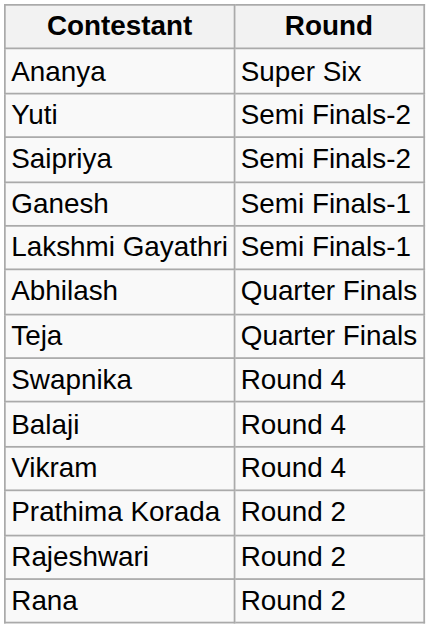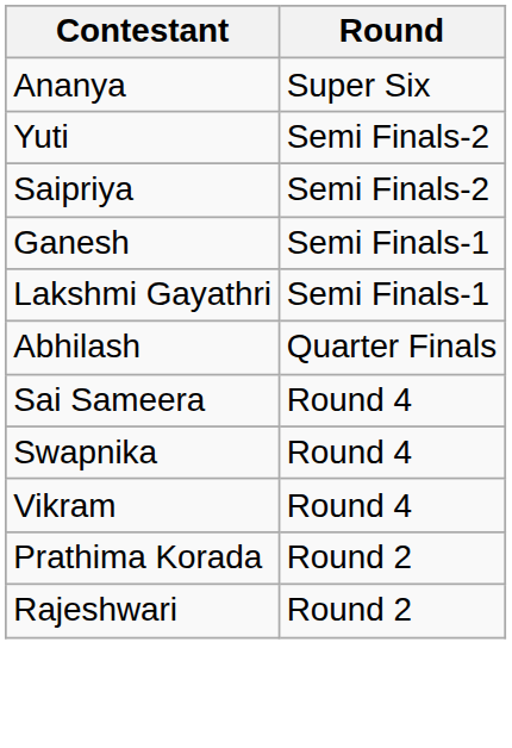 <table class="wikitable">
 <tr>
 <th>Contestant</th>
 <th>Round</th>
 </tr>
 <tr>
 <td>Ananya</td>
 <td>Super Six</td>
 </tr>
 <tr>
 <td>Yuti</td>
 <td>Semi Finals-2</td>
 </tr>
 <tr>
 <td>Saipriya</td>
 <td>Semi Finals-2</td>
 </tr>
 <tr>
 <td>Ganesh</td>
 <td>Semi Finals-1</td>
 </tr>
 <tr>
 <td>Lakshmi Gayathri</td>
 <td>Semi Finals-1</td>
 </tr>
 <tr>
 <td>Abhilash</td>
 <td>Quarter Finals</td>
 </tr>
 <tr>
-<td>Teja</td>
-<td>Quarter Finals</td>
+<td>Sai Sameera</td>
+<td>Round 4</td>
 </tr>
 <tr>
 <td>Swapnika</td>
-<td>Round 4</td>
-</tr>
-<tr>
-<td>Balaji</td>
 <td>Round 4</td>
 </tr>
 <tr>
 <td>Vikram</td>
 <td>Round 4</td>
 </tr>
 <tr>
 <td>Prathima Korada</td>
 <td>Round 2</td>
 </tr>
 <tr>
 <td>Rajeshwari</td>
 <td>Round 2</td>
 </tr>
-<tr>
-<td>Rana</td>
-<td>Round 2</td>
-</tr>
 </table>
